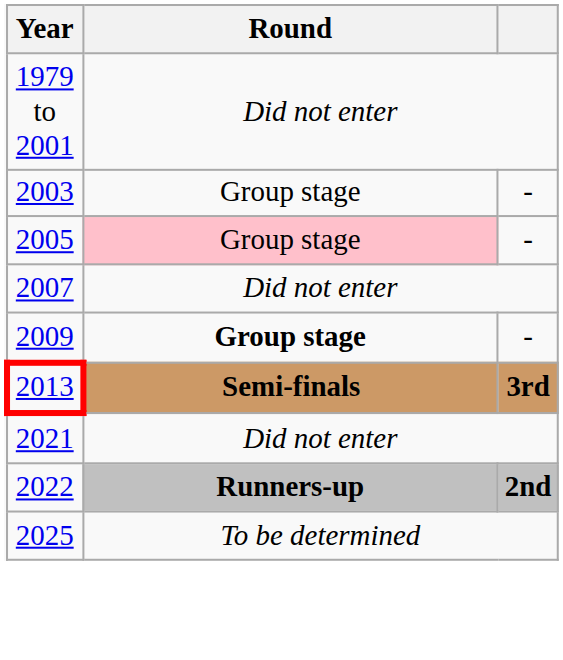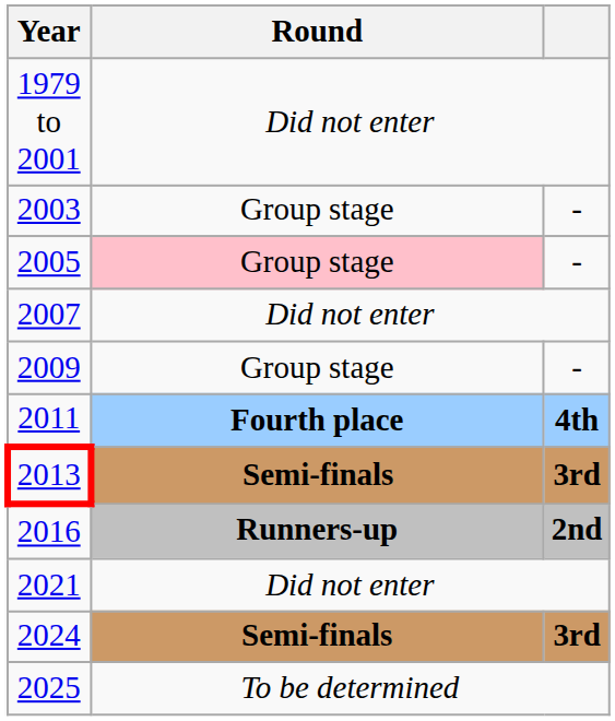 <table class="wikitable" style="text-align: center; font-size:90%">
 <tr>
 <th>Year</th>
 <th style="width:200px">Round</th>
 <th></th>
 </tr>
 <tr>
 <td><a href='#'>1979</a><br>to<br><a href='#'>2001</a></td>
 <td colspan="2"><em>Did not enter</em></td>
 </tr>
 <tr>
 <td><a href='#'>2003</a></td>
 <td>Group stage</td>
 <td>-</td>
 </tr>
 <tr>
 <td><a href='#'>2005</a></td>
 <td style="background: pink;">Group stage</td>
 <td>-</td>
 </tr>
 <tr>
 <td><a href='#'>2007</a></td>
 <td colspan="2"><em>Did not enter</em></td>
 </tr>
 <tr>
 <td><a href='#'>2009</a></td>
-<td><strong>Group stage</strong></td>
+<td>Group stage</td>
 <td>-</td>
+</tr>
+<tr>
+<td><a href='#'>2011</a></td>
+<td bgcolor="9acdff"><strong>Fourth place</strong></td>
+<td bgcolor="9acdff"><strong>4th</strong></td>
 </tr>
 <tr>
 <td style="border: 3px solid red"><a href='#'>2013</a></td>
 <td bgcolor="cc9966"><strong>Semi-finals</strong></td>
 <td bgcolor="cc9966"><strong>3rd</strong></td>
 </tr>
 <tr>
+<td><a href='#'>2016</a></td>
+<td bgcolor=Silver><strong>Runners-up</strong></td>
+<td bgcolor=Silver><strong>2nd</strong></td>
+</tr>
+<tr>
 <td><a href='#'>2021</a></td>
 <td colspan="2"><em>Did not enter</em></td>
 </tr>
 <tr>
-<td><a href='#'>2022</a></td>
-<td bgcolor=Silver><strong>Runners-up</strong></td>
-<td bgcolor=Silver><strong>2nd</strong></td>
+<td><a href='#'>2024</a></td>
+<td bgcolor="cc9966"><strong>Semi-finals</strong></td>
+<td bgcolor="cc9966"><strong>3rd</strong></td>
 </tr>
 <tr>
 <td><a href='#'>2025</a></td>
 <td colspan="2"><em>To be determined</em></td>
 </tr>
 </table>
